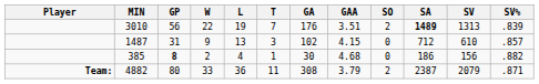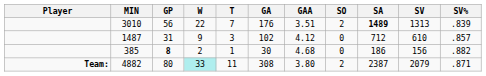 <table class="wikitable sortable" width="60%">
 <tr>
 <th bgcolor="#DDDDFF" width="10%">Player</th>
 <th width="3%" bgcolor="#DDDDFF" title="Minutes played">MIN</th>
 <th width="3%" bgcolor="#DDDDFF" title="Games played in">GP</th>
 <th width="3%" bgcolor="#DDDDFF" title="Wins">W</th>
-<th width="3%" bgcolor="#DDDDFF"title="Losses">L</th>
 <th width="3%" bgcolor="#DDDDFF" title="Ties">T</th>
 <th width="3%" bgcolor="#DDDDFF" title="Goals against">GA</th>
 <th width="3%" bgcolor="#DDDDFF" title="Goals against average">GAA</th>
 <th width="3%" bgcolor="#DDDDFF"title="Shut-outs">SO</th>
 <th width="3%" bgcolor="#DDDDFF" title="Shots against">SA</th>
 <th width="3%" bgcolor="#DDDDFF" title="Shots saved">SV</th>
 <th width="3%" bgcolor="#DDDDFF" title="Save percentage">SV%</th>
 </tr>
 <tr align="center">
 <td align="right"></td>
 <td>3010</td>
 <td>56</td>
 <td>22</td>
-<td>19</td>
 <td>7</td>
 <td>176</td>
 <td>3.51</td>
 <td>2</td>
 <td><strong>1489</strong></td>
 <td>1313</td>
 <td>.839</td>
 </tr>
 <tr align="center">
 <td align="right"></td>
 <td>1487</td>
 <td>31</td>
 <td>9</td>
-<td>13</td>
 <td>3</td>
 <td>102</td>
-<td>4.15</td>
+<td>4.12</td>
 <td>0</td>
 <td>712</td>
 <td>610</td>
 <td>.857</td>
 </tr>
 <tr align="center">
 <td align="right"></td>
 <td>385</td>
 <td><strong>8</strong></td>
 <td>2</td>
-<td>4</td>
 <td>1</td>
 <td>30</td>
 <td>4.68</td>
 <td>0</td>
 <td>186</td>
 <td>156</td>
 <td>.882</td>
 </tr>
 <tr align="center">
 <td align="right"><strong>Team:</strong></td>
 <td>4882</td>
 <td>80</td>
-<td>33</td>
-<td>36</td>
+<td style="background: paleturquoise;">33</td>
 <td>11</td>
 <td>308</td>
-<td>3.79</td>
+<td>3.80</td>
 <td>2</td>
 <td>2387</td>
 <td>2079</td>
 <td>.871</td>
 </tr>
 </table>
